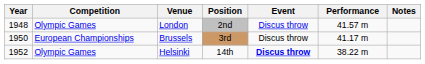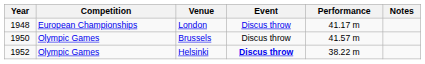 <table class="wikitable" width=55% style="font-size:90%; text-align:center;">
 <tr>
 <th>Year</th>
 <th>Competition</th>
 <th>Venue</th>
-<th>Position</th>
 <th>Event</th>
 <th>Performance</th>
 <th>Notes</th>
 </tr>
 <tr>
 <td rowspan=1>1948</td>
-<td rowspan=1 align=left><a href='#'>Olympic Games</a></td>
+<td rowspan=1 align=left><a href='#'>European Championships</a></td>
 <td rowspan=1 align=left> <a href='#'>London</a></td>
-<td bgcolor=silver>2nd</td>
 <td><a href='#'>Discus throw</a></td>
-<td>41.57 m</td>
+<td>41.17 m</td>
 <td></td>
 </tr>
 <tr>
 <td rowspan=1>1950</td>
-<td rowspan=1 align=left><a href='#'>European Championships</a></td>
+<td rowspan=1 align=left><a href='#'>Olympic Games</a></td>
 <td rowspan=1 align=left> <a href='#'>Brussels</a></td>
-<td bgcolor=cc9966>3rd</td>
 <td>Discus throw</td>
-<td>41.17 m</td>
+<td>41.57 m</td>
 <td></td>
 </tr>
 <tr>
 <td rowspan=1>1952</td>
 <td rowspan=1 align=left><a href='#'>Olympic Games</a></td>
 <td rowspan=1 align=left> <a href='#'>Helsinki</a></td>
-<td>14th</td>
 <td><strong><a href='#'>Discus throw</a></strong></td>
 <td>38.22 m</td>
 <td></td>
 </tr>
 </table>
